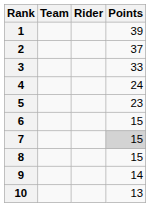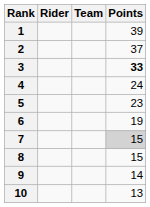 <table class="wikitable" margin-bottom:0;">
 <tr>
 <th scope="col">Rank</th>
+<th scope="col">Rider</th>
 <th scope="col">Team</th>
-<th scope="col">Rider</th>
 <th scope="col">Points</th>
 </tr>
 <tr>
 <th scope="row">1</th>
+<td> </td>
 <td></td>
-<td> </td>
 <td align="right">39</td>
 </tr>
 <tr>
 <th scope="row">2</th>
 <td></td>
 <td></td>
 <td align="right">37</td>
 </tr>
 <tr>
 <th scope="row">3</th>
 <td></td>
 <td></td>
-<td align="right">33</td>
+<td align="right"><strong>33</strong></td>
 </tr>
 <tr>
 <th scope="row">4</th>
 <td></td>
 <td></td>
 <td align="right">24</td>
 </tr>
 <tr>
 <th scope="row">5</th>
 <td></td>
 <td></td>
 <td align="right">23</td>
 </tr>
 <tr>
 <th scope="row">6</th>
 <td></td>
 <td></td>
-<td align="right">15</td>
+<td align="right">19</td>
 </tr>
 <tr>
 <th scope="row">7</th>
 <td></td>
 <td></td>
 <td align="right" style="background: lightgrey;">15</td>
 </tr>
 <tr>
 <th scope="row">8</th>
 <td></td>
 <td></td>
 <td align="right">15</td>
 </tr>
 <tr>
 <th scope="row">9</th>
 <td></td>
 <td></td>
 <td align="right">14</td>
 </tr>
 <tr>
 <th scope="row">10</th>
 <td></td>
 <td></td>
 <td align="right">13</td>
 </tr>
 </table>
